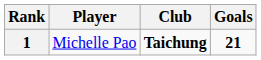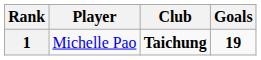 <table class="wikitable" style="text-align:center">
 <tr>
 <th>Rank</th>
 <th>Player</th>
 <th>Club</th>
 <th>Goals</th>
 </tr>
 <tr>
 <th>1</th>
 <td align="left"> <a href='#'>Michelle Pao</a></td>
 <td align="left"><strong>Taichung</strong></td>
-<td><strong>21</strong></td>
+<td><strong>19</strong></td>
 </tr>
 </table>
